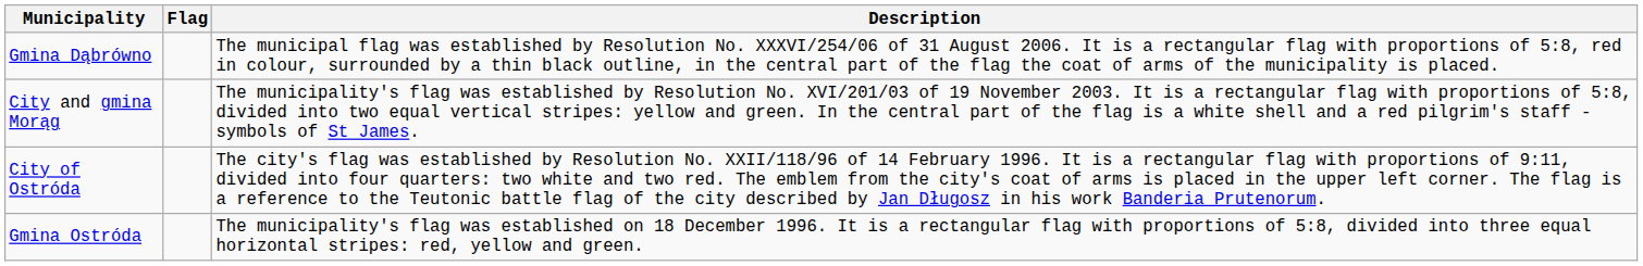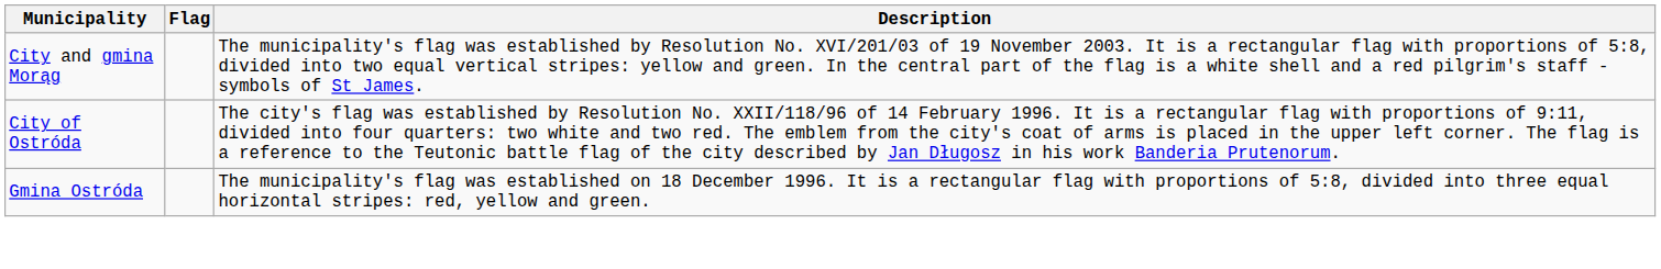 <table class="wikitable">
 <tr>
 <th>Municipality</th>
 <th>Flag</th>
 <th>Description</th>
-</tr>
-<tr>
-<td><a href='#'>Gmina Dąbrówno</a></td>
-<td></td>
-<td>The municipal flag was established by Resolution No. XXXVI/254/06 of 31 August 2006. It is a rectangular flag with proportions of 5:8, red in colour, surrounded by a thin black outline, in the central part of the flag the coat of arms of the municipality is placed.</td>
 </tr>
 <tr>
 <td><a href='#'>City</a> and <a href='#'>gmina Morąg</a></td>
 <td></td>
 <td>The municipality's flag was established by Resolution No. XVI/201/03 of 19 November 2003. It is a rectangular flag with proportions of 5:8, divided into two equal vertical stripes: yellow and green. In the central part of the flag is a white shell and a red pilgrim's staff - symbols of <a href='#'>St James</a>.</td>
 </tr>
 <tr>
 <td><a href='#'>City of Ostróda</a></td>
 <td></td>
 <td>The city's flag was established by Resolution No. XXII/118/96 of 14 February 1996. It is a rectangular flag with proportions of 9:11, divided into four quarters: two white and two red. The emblem from the city's coat of arms is placed in the upper left corner. The flag is a reference to the Teutonic battle flag of the city described by <a href='#'>Jan Długosz</a> in his work <a href='#'>Banderia Prutenorum</a>.</td>
 </tr>
 <tr>
 <td><a href='#'>Gmina Ostróda</a></td>
 <td></td>
 <td>The municipality's flag was established on 18 December 1996. It is a rectangular flag with proportions of 5:8, divided into three equal horizontal stripes: red, yellow and green.</td>
 </tr>
 </table>
